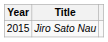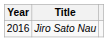 <table class="wikitable">
 <tr>
 <th>Year</th>
 <th>Title</th>
 <th></th>
 </tr>
 <tr>
-<td>2015</td>
+<td>2016</td>
 <td><em>Jiro Sato Nau</em></td>
 <td></td>
 </tr>
 </table>
